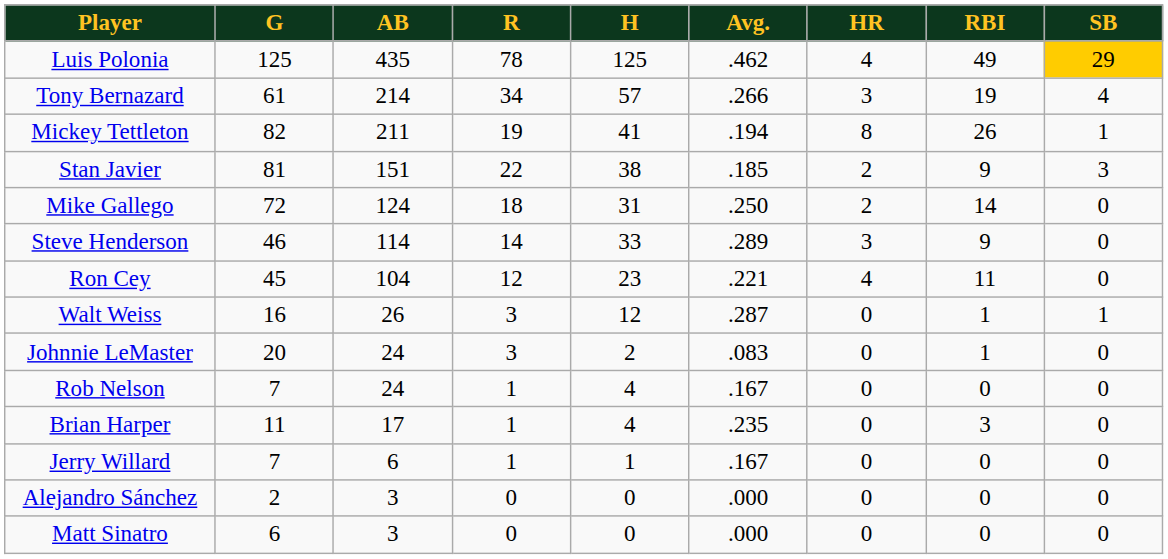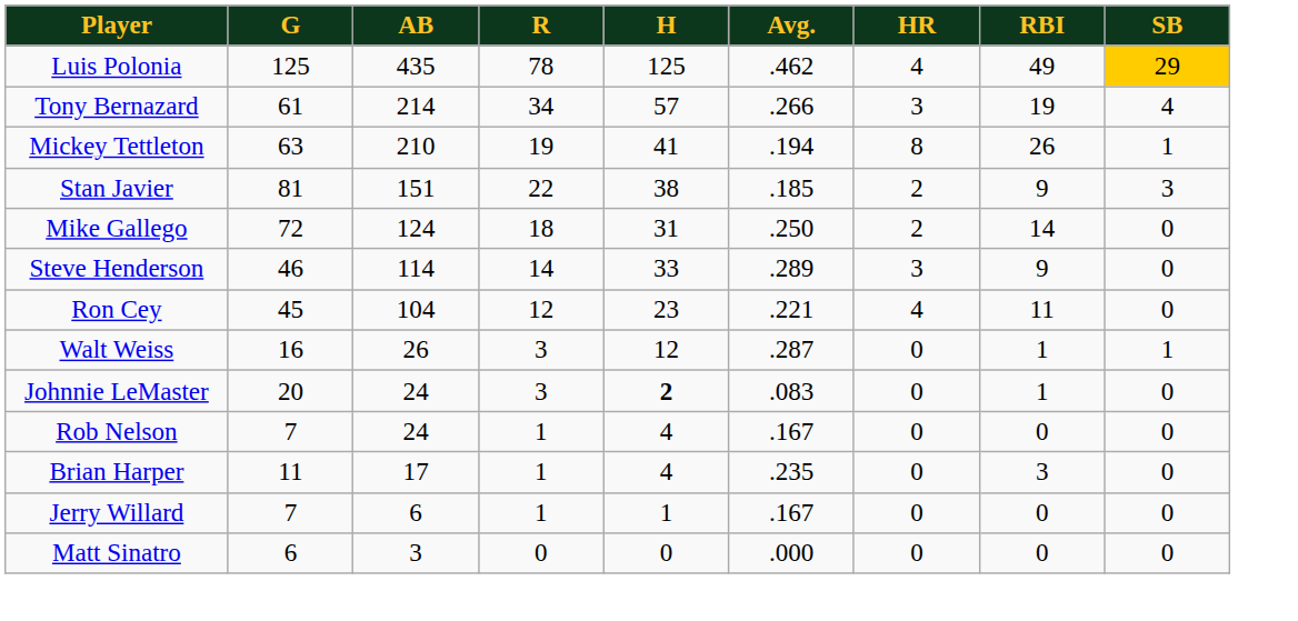 <table class="wikitable sortable">
 <tr>
 <th style="background:#0c371d; color:#ffc322; width:16%;">Player</th>
 <th style="background:#0c371d; color:#ffc322; width:9%;">G</th>
 <th style="background:#0c371d; color:#ffc322; width:9%;">AB</th>
 <th style="background:#0c371d; color:#ffc322; width:9%;">R</th>
 <th style="background:#0c371d; color:#ffc322; width:9%;">H</th>
 <th style="background:#0c371d; color:#ffc322; width:9%;">Avg.</th>
 <th style="background:#0c371d; color:#ffc322; width:9%;">HR</th>
 <th style="background:#0c371d; color:#ffc322; width:9%;">RBI</th>
 <th style="background:#0c371d; color:#ffc322; width:9%;">SB</th>
 </tr>
 <tr style="text-align:center;">
 <td><a href='#'>Luis Polonia</a></td>
 <td>125</td>
 <td>435</td>
 <td>78</td>
 <td>125</td>
 <td>.462</td>
 <td>4</td>
 <td>49</td>
 <td style="background:#fc0;">29</td>
 </tr>
 <tr style="text-align:center;">
 <td><a href='#'>Tony Bernazard</a></td>
 <td>61</td>
 <td>214</td>
 <td>34</td>
 <td>57</td>
 <td>.266</td>
 <td>3</td>
 <td>19</td>
 <td>4</td>
 </tr>
 <tr style="text-align:center;">
 <td><a href='#'>Mickey Tettleton</a></td>
-<td>82</td>
-<td>211</td>
+<td>63</td>
+<td>210</td>
 <td>19</td>
 <td>41</td>
 <td>.194</td>
 <td>8</td>
 <td>26</td>
 <td>1</td>
 </tr>
 <tr style="text-align:center;">
 <td><a href='#'>Stan Javier</a></td>
 <td>81</td>
 <td>151</td>
 <td>22</td>
 <td>38</td>
 <td>.185</td>
 <td>2</td>
 <td>9</td>
 <td>3</td>
 </tr>
 <tr style="text-align:center;">
 <td><a href='#'>Mike Gallego</a></td>
 <td>72</td>
 <td>124</td>
 <td>18</td>
 <td>31</td>
 <td>.250</td>
 <td>2</td>
 <td>14</td>
 <td>0</td>
 </tr>
 <tr style="text-align:center;">
 <td><a href='#'>Steve Henderson</a></td>
 <td>46</td>
 <td>114</td>
 <td>14</td>
 <td>33</td>
 <td>.289</td>
 <td>3</td>
 <td>9</td>
 <td>0</td>
 </tr>
 <tr style="text-align:center;">
 <td><a href='#'>Ron Cey</a></td>
 <td>45</td>
 <td>104</td>
 <td>12</td>
 <td>23</td>
 <td>.221</td>
 <td>4</td>
 <td>11</td>
 <td>0</td>
 </tr>
 <tr style="text-align:center;">
 <td><a href='#'>Walt Weiss</a></td>
 <td>16</td>
 <td>26</td>
 <td>3</td>
 <td>12</td>
 <td>.287</td>
 <td>0</td>
 <td>1</td>
 <td>1</td>
 </tr>
 <tr style="text-align:center;">
 <td><a href='#'>Johnnie LeMaster</a></td>
 <td>20</td>
 <td>24</td>
 <td>3</td>
-<td>2</td>
+<td><strong>2</strong></td>
 <td>.083</td>
 <td>0</td>
 <td>1</td>
 <td>0</td>
 </tr>
 <tr style="text-align:center;">
 <td><a href='#'>Rob Nelson</a></td>
 <td>7</td>
 <td>24</td>
 <td>1</td>
 <td>4</td>
 <td>.167</td>
 <td>0</td>
 <td>0</td>
 <td>0</td>
 </tr>
 <tr style="text-align:center;">
 <td><a href='#'>Brian Harper</a></td>
 <td>11</td>
 <td>17</td>
 <td>1</td>
 <td>4</td>
 <td>.235</td>
 <td>0</td>
 <td>3</td>
 <td>0</td>
 </tr>
 <tr style="text-align:center;">
 <td><a href='#'>Jerry Willard</a></td>
 <td>7</td>
 <td>6</td>
 <td>1</td>
 <td>1</td>
 <td>.167</td>
 <td>0</td>
 <td>0</td>
 <td>0</td>
 </tr>
 <tr style="text-align:center;">
-<td><a href='#'>Alejandro Sánchez</a></td>
-<td>2</td>
-<td>3</td>
-<td>0</td>
-<td>0</td>
-<td>.000</td>
-<td>0</td>
-<td>0</td>
-<td>0</td>
-</tr>
-<tr style="text-align:center;">
 <td><a href='#'>Matt Sinatro</a></td>
 <td>6</td>
 <td>3</td>
 <td>0</td>
 <td>0</td>
 <td>.000</td>
 <td>0</td>
 <td>0</td>
 <td>0</td>
 </tr>
 </table>
